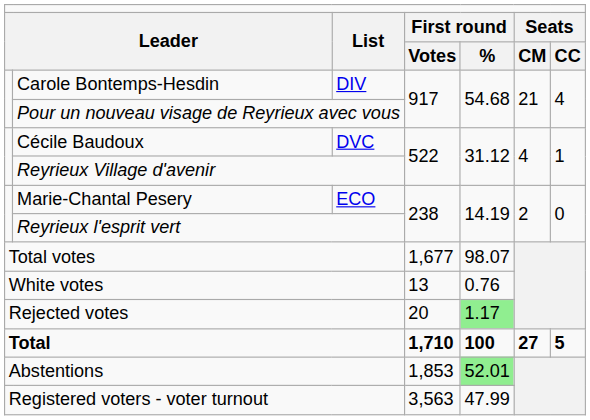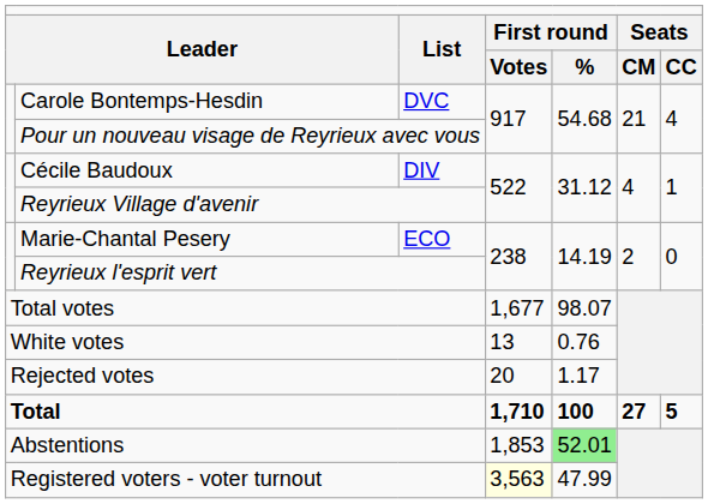 <table class="wikitable">
 <tr>
 <td colspan="7"></td>
 </tr>
 <tr>
 <th colspan="2" rowspan="2">Leader</th>
 <th rowspan="2">List</th>
 <th colspan="2">First round</th>
 <th colspan="2">Seats</th>
 </tr>
 <tr>
 <th>Votes</th>
 <th>%</th>
 <th>CM</th>
 <th>CC</th>
 </tr>
 <tr>
 <td rowspan="2" bgcolor=></td>
 <td>Carole Bontemps-Hesdin</td>
-<td><a href='#'>DIV</a></td>
+<td><a href='#'>DVC</a></td>
 <td rowspan="2">917</td>
 <td rowspan="2">54.68</td>
 <td rowspan="2">21</td>
 <td rowspan="2">4</td>
 </tr>
 <tr>
 <td colspan="2"><em>Pour un nouveau visage de Reyrieux avec vous</em></td>
 </tr>
 <tr>
 <td rowspan="2" bgcolor=></td>
 <td>Cécile Baudoux</td>
-<td><a href='#'>DVC</a></td>
+<td><a href='#'>DIV</a></td>
 <td rowspan="2">522</td>
 <td rowspan="2">31.12</td>
 <td rowspan="2">4</td>
 <td rowspan="2">1</td>
 </tr>
 <tr>
 <td colspan="2"><em>Reyrieux Village d'avenir</em></td>
 </tr>
 <tr>
 <td rowspan="2" bgcolor=></td>
 <td>Marie-Chantal Pesery</td>
 <td><a href='#'>ECO</a></td>
 <td rowspan="2">238</td>
 <td rowspan="2">14.19</td>
 <td rowspan="2">2</td>
 <td rowspan="2">0</td>
 </tr>
 <tr>
 <td colspan="2"><em>Reyrieux l'esprit vert</em></td>
 </tr>
 <tr>
 <td colspan="3">Total votes</td>
 <td>1,677</td>
 <td>98.07</td>
 <th colspan="2" rowspan="3"></th>
 </tr>
 <tr>
 <td colspan="3">White votes</td>
 <td>13</td>
 <td>0.76</td>
 </tr>
 <tr>
 <td colspan="3">Rejected votes</td>
 <td>20</td>
-<td style="background: lightgreen;">1.17</td>
+<td>1.17</td>
 </tr>
 <tr>
 <td colspan="3"><strong>Total</strong></td>
 <td><strong>1,710</strong></td>
 <td><strong>100</strong></td>
 <td><strong>27</strong></td>
 <td><strong>5</strong></td>
 </tr>
 <tr>
 <td colspan="3">Abstentions</td>
 <td>1,853</td>
 <td style="background: lightgreen;">52.01</td>
 <th colspan="2" rowspan="2"></th>
 </tr>
 <tr>
 <td colspan="3">Registered voters - voter turnout</td>
-<td>3,563</td>
+<td style="background: lightyellow;">3,563</td>
 <td>47.99</td>
 </tr>
 </table>
